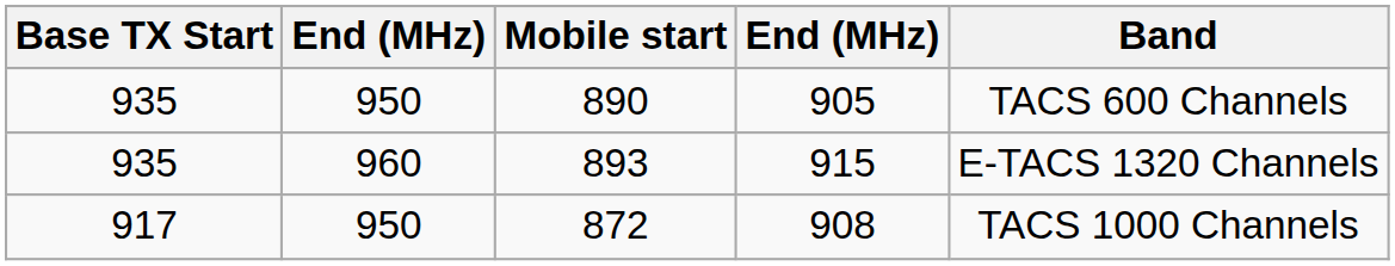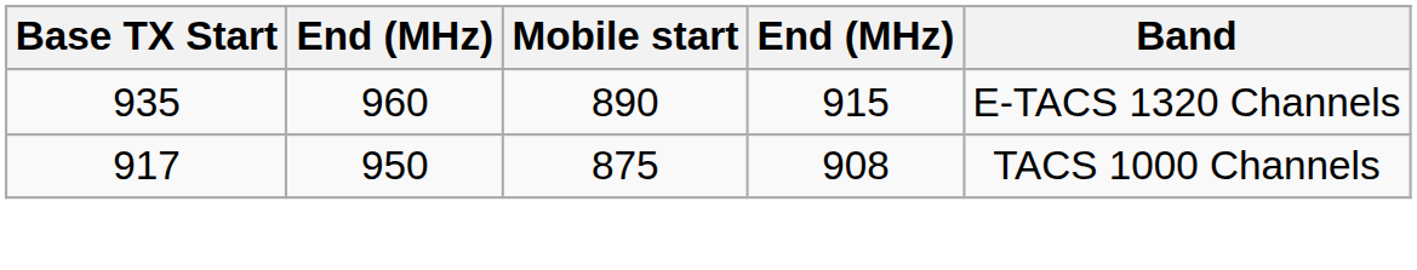 <table class="wikitable" style="text-align:center">
 <tr>
 <th>Base TX Start</th>
 <th>End (MHz)</th>
 <th>Mobile start</th>
 <th>End (MHz)</th>
 <th>Band</th>
 </tr>
 <tr>
 <td>935</td>
-<td>950</td>
+<td>960</td>
 <td>890</td>
-<td>905</td>
-<td>TACS 600 Channels</td>
-</tr>
-<tr>
-<td>935</td>
-<td>960</td>
-<td>893</td>
 <td>915</td>
 <td>E-TACS 1320 Channels</td>
 </tr>
 <tr>
 <td>917</td>
 <td>950</td>
-<td>872</td>
+<td>875</td>
 <td>908</td>
 <td>TACS 1000 Channels</td>
 </tr>
 </table>
